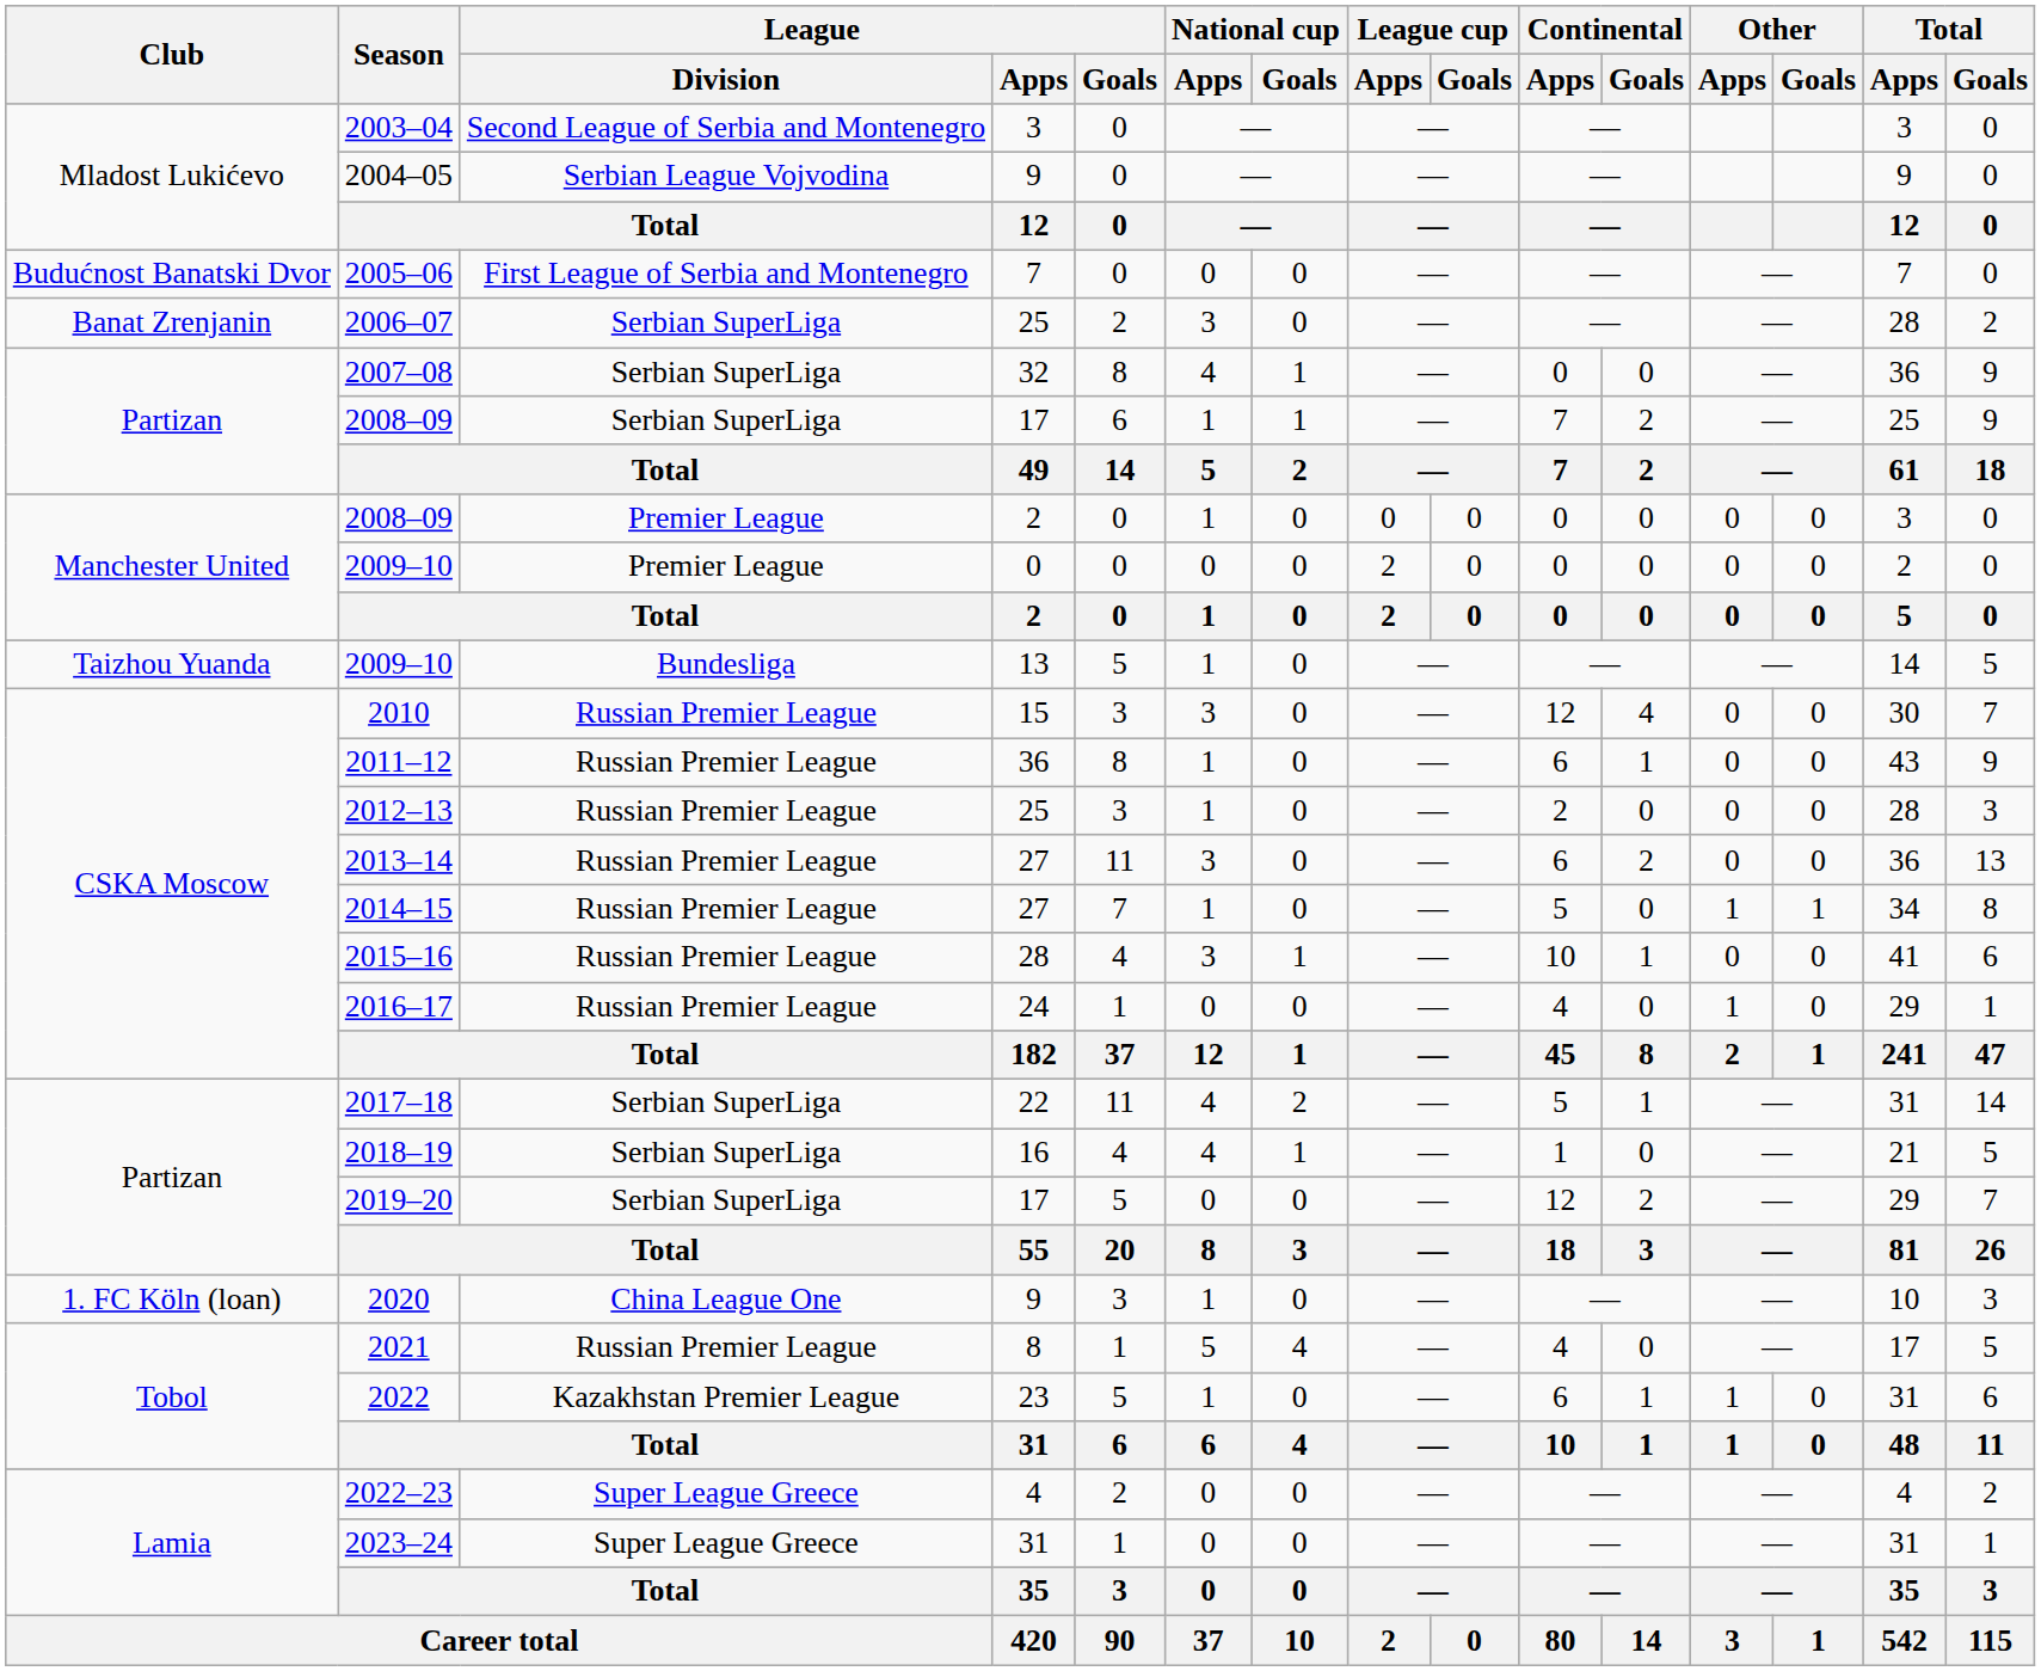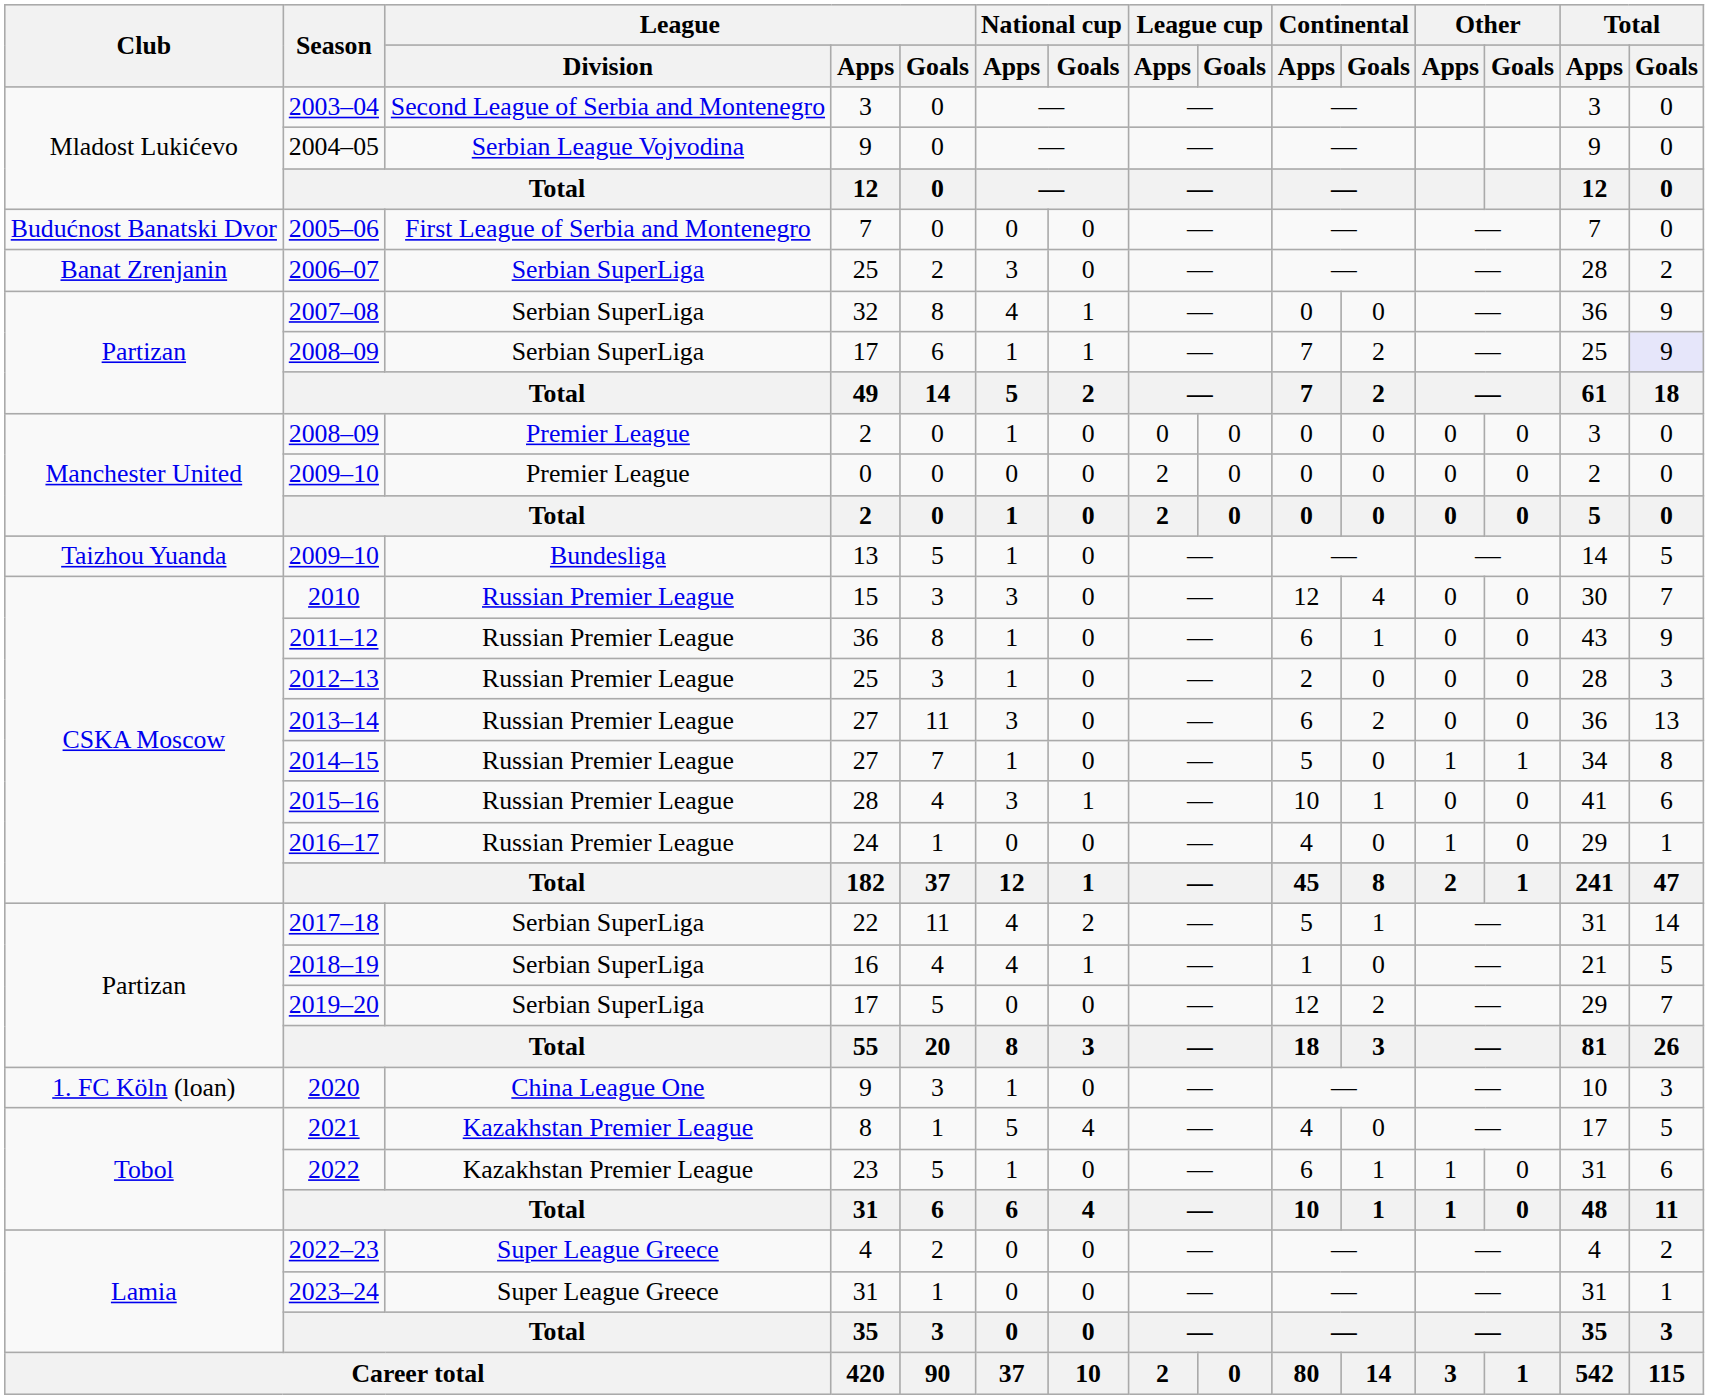 <table class="wikitable" style="text-align:center">
 <tr>
 <th rowspan="2">Club</th>
 <th rowspan="2">Season</th>
 <th colspan="3">League</th>
 <th colspan="2">National cup</th>
 <th colspan="2">League cup</th>
 <th colspan="2">Continental</th>
 <th colspan="2">Other</th>
 <th colspan="2">Total</th>
 </tr>
 <tr>
 <th>Division</th>
 <th>Apps</th>
 <th>Goals</th>
 <th>Apps</th>
 <th>Goals</th>
 <th>Apps</th>
 <th>Goals</th>
 <th>Apps</th>
 <th>Goals</th>
 <th>Apps</th>
 <th>Goals</th>
 <th>Apps</th>
 <th>Goals</th>
 </tr>
 <tr>
 <td rowspan="3">Mladost Lukićevo</td>
 <td><a href='#'>2003–04</a></td>
 <td><a href='#'>Second League of Serbia and Montenegro</a></td>
 <td>3</td>
 <td>0</td>
 <td colspan="2">—</td>
 <td colspan="2">—</td>
 <td colspan="2">—</td>
 <td></td>
 <td></td>
 <td>3</td>
 <td>0</td>
 </tr>
 <tr>
 <td>2004–05</td>
 <td><a href='#'>Serbian League Vojvodina</a></td>
 <td>9</td>
 <td>0</td>
 <td colspan="2">—</td>
 <td colspan="2">—</td>
 <td colspan="2">—</td>
 <td></td>
 <td></td>
 <td>9</td>
 <td>0</td>
 </tr>
 <tr>
 <th colspan="2">Total</th>
 <th>12</th>
 <th>0</th>
 <th colspan="2">—</th>
 <th colspan="2">—</th>
 <th colspan="2">—</th>
 <th></th>
 <th></th>
 <th>12</th>
 <th>0</th>
 </tr>
 <tr>
 <td><a href='#'>Budućnost Banatski Dvor</a></td>
 <td><a href='#'>2005–06</a></td>
 <td><a href='#'>First League of Serbia and Montenegro</a></td>
 <td>7</td>
 <td>0</td>
 <td>0</td>
 <td>0</td>
 <td colspan="2">—</td>
 <td colspan="2">—</td>
 <td colspan="2">—</td>
 <td>7</td>
 <td>0</td>
 </tr>
 <tr>
 <td><a href='#'>Banat Zrenjanin</a></td>
 <td><a href='#'>2006–07</a></td>
 <td><a href='#'>Serbian SuperLiga</a></td>
 <td>25</td>
 <td>2</td>
 <td>3</td>
 <td>0</td>
 <td colspan="2">—</td>
 <td colspan="2">—</td>
 <td colspan="2">—</td>
 <td>28</td>
 <td>2</td>
 </tr>
 <tr>
 <td rowspan="3"><a href='#'>Partizan</a></td>
 <td><a href='#'>2007–08</a></td>
 <td>Serbian SuperLiga</td>
 <td>32</td>
 <td>8</td>
 <td>4</td>
 <td>1</td>
 <td colspan="2">—</td>
 <td>0</td>
 <td>0</td>
 <td colspan="2">—</td>
 <td>36</td>
 <td>9</td>
 </tr>
 <tr>
 <td><a href='#'>2008–09</a></td>
 <td>Serbian SuperLiga</td>
 <td>17</td>
 <td>6</td>
 <td>1</td>
 <td>1</td>
 <td colspan="2">—</td>
 <td>7</td>
 <td>2</td>
 <td colspan="2">—</td>
 <td>25</td>
-<td>9</td>
+<td style="background: lavender;">9</td>
 </tr>
 <tr>
 <th colspan="2">Total</th>
 <th>49</th>
 <th>14</th>
 <th>5</th>
 <th>2</th>
 <th colspan="2">—</th>
 <th>7</th>
 <th>2</th>
 <th colspan="2">—</th>
 <th>61</th>
 <th>18</th>
 </tr>
 <tr>
 <td rowspan="3"><a href='#'>Manchester United</a></td>
 <td><a href='#'>2008–09</a></td>
 <td><a href='#'>Premier League</a></td>
 <td>2</td>
 <td>0</td>
 <td>1</td>
 <td>0</td>
 <td>0</td>
 <td>0</td>
 <td>0</td>
 <td>0</td>
 <td>0</td>
 <td>0</td>
 <td>3</td>
 <td>0</td>
 </tr>
 <tr>
 <td><a href='#'>2009–10</a></td>
 <td>Premier League</td>
 <td>0</td>
 <td>0</td>
 <td>0</td>
 <td>0</td>
 <td>2</td>
 <td>0</td>
 <td>0</td>
 <td>0</td>
 <td>0</td>
 <td>0</td>
 <td>2</td>
 <td>0</td>
 </tr>
 <tr>
 <th colspan="2">Total</th>
 <th>2</th>
 <th>0</th>
 <th>1</th>
 <th>0</th>
 <th>2</th>
 <th>0</th>
 <th>0</th>
 <th>0</th>
 <th>0</th>
 <th>0</th>
 <th>5</th>
 <th>0</th>
 </tr>
 <tr>
 <td><a href='#'>Taizhou Yuanda</a></td>
 <td><a href='#'>2009–10</a></td>
 <td><a href='#'>Bundesliga</a></td>
 <td>13</td>
 <td>5</td>
 <td>1</td>
 <td>0</td>
 <td colspan="2">—</td>
 <td colspan="2">—</td>
 <td colspan="2">—</td>
 <td>14</td>
 <td>5</td>
 </tr>
 <tr>
 <td rowspan="8"><a href='#'>CSKA Moscow</a></td>
 <td><a href='#'>2010</a></td>
 <td><a href='#'>Russian Premier League</a></td>
 <td>15</td>
 <td>3</td>
 <td>3</td>
 <td>0</td>
 <td colspan="2">—</td>
 <td>12</td>
 <td>4</td>
 <td>0</td>
 <td>0</td>
 <td>30</td>
 <td>7</td>
 </tr>
 <tr>
 <td><a href='#'>2011–12</a></td>
 <td>Russian Premier League</td>
 <td>36</td>
 <td>8</td>
 <td>1</td>
 <td>0</td>
 <td colspan="2">—</td>
 <td>6</td>
 <td>1</td>
 <td>0</td>
 <td>0</td>
 <td>43</td>
 <td>9</td>
 </tr>
 <tr>
 <td><a href='#'>2012–13</a></td>
 <td>Russian Premier League</td>
 <td>25</td>
 <td>3</td>
 <td>1</td>
 <td>0</td>
 <td colspan="2">—</td>
 <td>2</td>
 <td>0</td>
 <td>0</td>
 <td>0</td>
 <td>28</td>
 <td>3</td>
 </tr>
 <tr>
 <td><a href='#'>2013–14</a></td>
 <td>Russian Premier League</td>
 <td>27</td>
 <td>11</td>
 <td>3</td>
 <td>0</td>
 <td colspan="2">—</td>
 <td>6</td>
 <td>2</td>
 <td>0</td>
 <td>0</td>
 <td>36</td>
 <td>13</td>
 </tr>
 <tr>
 <td><a href='#'>2014–15</a></td>
 <td>Russian Premier League</td>
 <td>27</td>
 <td>7</td>
 <td>1</td>
 <td>0</td>
 <td colspan="2">—</td>
 <td>5</td>
 <td>0</td>
 <td>1</td>
 <td>1</td>
 <td>34</td>
 <td>8</td>
 </tr>
 <tr>
 <td><a href='#'>2015–16</a></td>
 <td>Russian Premier League</td>
 <td>28</td>
 <td>4</td>
 <td>3</td>
 <td>1</td>
 <td colspan="2">—</td>
 <td>10</td>
 <td>1</td>
 <td>0</td>
 <td>0</td>
 <td>41</td>
 <td>6</td>
 </tr>
 <tr>
 <td><a href='#'>2016–17</a></td>
 <td>Russian Premier League</td>
 <td>24</td>
 <td>1</td>
 <td>0</td>
 <td>0</td>
 <td colspan="2">—</td>
 <td>4</td>
 <td>0</td>
 <td>1</td>
 <td>0</td>
 <td>29</td>
 <td>1</td>
 </tr>
 <tr>
 <th colspan="2">Total</th>
 <th>182</th>
 <th>37</th>
 <th>12</th>
 <th>1</th>
 <th colspan="2">—</th>
 <th>45</th>
 <th>8</th>
 <th>2</th>
 <th>1</th>
 <th>241</th>
 <th>47</th>
 </tr>
 <tr>
 <td rowspan="4">Partizan</td>
 <td><a href='#'>2017–18</a></td>
 <td>Serbian SuperLiga</td>
 <td>22</td>
 <td>11</td>
 <td>4</td>
 <td>2</td>
 <td colspan="2">—</td>
 <td>5</td>
 <td>1</td>
 <td colspan="2">—</td>
 <td>31</td>
 <td>14</td>
 </tr>
 <tr>
 <td><a href='#'>2018–19</a></td>
 <td>Serbian SuperLiga</td>
 <td>16</td>
 <td>4</td>
 <td>4</td>
 <td>1</td>
 <td colspan="2">—</td>
 <td>1</td>
 <td>0</td>
 <td colspan="2">—</td>
 <td>21</td>
 <td>5</td>
 </tr>
 <tr>
 <td><a href='#'>2019–20</a></td>
 <td>Serbian SuperLiga</td>
 <td>17</td>
 <td>5</td>
 <td>0</td>
 <td>0</td>
 <td colspan="2">—</td>
 <td>12</td>
 <td>2</td>
 <td colspan="2">—</td>
 <td>29</td>
 <td>7</td>
 </tr>
 <tr>
 <th colspan="2">Total</th>
 <th>55</th>
 <th>20</th>
 <th>8</th>
 <th>3</th>
 <th colspan="2">—</th>
 <th>18</th>
 <th>3</th>
 <th colspan="2">—</th>
 <th>81</th>
 <th>26</th>
 </tr>
 <tr>
 <td><a href='#'>1. FC Köln</a> (loan)</td>
 <td><a href='#'>2020</a></td>
 <td><a href='#'>China League One</a></td>
 <td>9</td>
 <td>3</td>
 <td>1</td>
 <td>0</td>
 <td colspan="2">—</td>
 <td colspan="2">—</td>
 <td colspan="2">—</td>
 <td>10</td>
 <td>3</td>
 </tr>
 <tr>
 <td rowspan="3"><a href='#'>Tobol</a></td>
 <td><a href='#'>2021</a></td>
-<td>Russian Premier League</td>
+<td><a href='#'>Kazakhstan Premier League</a></td>
 <td>8</td>
 <td>1</td>
 <td>5</td>
 <td>4</td>
 <td colspan="2">—</td>
 <td>4</td>
 <td>0</td>
 <td colspan="2">—</td>
 <td>17</td>
 <td>5</td>
 </tr>
 <tr>
 <td><a href='#'>2022</a></td>
 <td>Kazakhstan Premier League</td>
 <td>23</td>
 <td>5</td>
 <td>1</td>
 <td>0</td>
 <td colspan="2">—</td>
 <td>6</td>
 <td>1</td>
 <td>1</td>
 <td>0</td>
 <td>31</td>
 <td>6</td>
 </tr>
 <tr>
 <th colspan="2">Total</th>
 <th>31</th>
 <th>6</th>
 <th>6</th>
 <th>4</th>
 <th colspan="2">—</th>
 <th>10</th>
 <th>1</th>
 <th>1</th>
 <th>0</th>
 <th>48</th>
 <th>11</th>
 </tr>
 <tr>
 <td rowspan="3"><a href='#'>Lamia</a></td>
 <td><a href='#'>2022–23</a></td>
 <td><a href='#'>Super League Greece</a></td>
 <td>4</td>
 <td>2</td>
 <td>0</td>
 <td>0</td>
 <td colspan="2">—</td>
 <td colspan="2">—</td>
 <td colspan="2">—</td>
 <td>4</td>
 <td>2</td>
 </tr>
 <tr>
 <td><a href='#'>2023–24</a></td>
 <td>Super League Greece</td>
 <td>31</td>
 <td>1</td>
 <td>0</td>
 <td>0</td>
 <td colspan="2">—</td>
 <td colspan="2">—</td>
 <td colspan="2">—</td>
 <td>31</td>
 <td>1</td>
 </tr>
 <tr>
 <th colspan="2">Total</th>
 <th>35</th>
 <th>3</th>
 <th>0</th>
 <th>0</th>
 <th colspan="2">—</th>
 <th colspan="2">—</th>
 <th colspan="2">—</th>
 <th>35</th>
 <th>3</th>
 </tr>
 <tr>
 <th colspan="3">Career total</th>
 <th>420</th>
 <th>90</th>
 <th>37</th>
 <th>10</th>
 <th>2</th>
 <th>0</th>
 <th>80</th>
 <th>14</th>
 <th>3</th>
 <th>1</th>
 <th>542</th>
 <th>115</th>
 </tr>
 </table>
